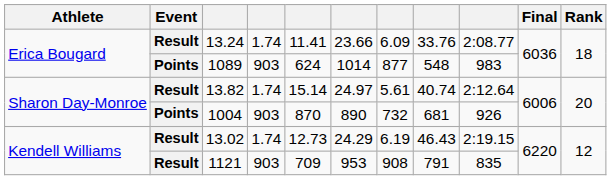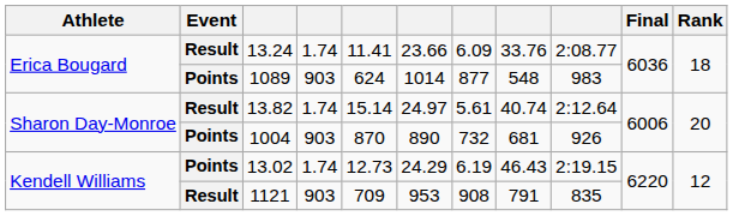 <table class=wikitable style=font-size:90%>
 <tr>
 <th>Athlete</th>
 <th>Event</th>
 <th></th>
 <th></th>
 <th></th>
 <th></th>
 <th></th>
 <th></th>
 <th></th>
 <th>Final</th>
 <th>Rank</th>
 </tr>
 <tr align=center>
 <td rowspan=2 style=text-align:left><a href='#'>Erica Bougard</a></td>
 <th style=font-size:95%>Result</th>
 <td>13.24</td>
 <td>1.74</td>
 <td>11.41</td>
 <td>23.66</td>
 <td>6.09</td>
 <td>33.76</td>
 <td>2:08.77</td>
 <td rowspan=2>6036</td>
 <td rowspan=2>18</td>
 </tr>
 <tr align=center>
 <th style=font-size:95%>Points</th>
 <td>1089</td>
 <td>903</td>
 <td>624</td>
 <td>1014</td>
 <td>877</td>
 <td>548</td>
 <td>983</td>
 </tr>
 <tr align=center>
 <td rowspan=2 style=text-align:left><a href='#'>Sharon Day-Monroe</a></td>
 <th style=font-size:95%>Result</th>
 <td>13.82</td>
 <td>1.74</td>
 <td>15.14</td>
 <td>24.97</td>
 <td>5.61</td>
 <td>40.74</td>
 <td>2:12.64 <strong></strong></td>
 <td rowspan=2>6006</td>
 <td rowspan=2>20</td>
 </tr>
 <tr align=center>
 <th style=font-size:95%>Points</th>
 <td>1004</td>
 <td>903</td>
 <td>870</td>
 <td>890</td>
 <td>732</td>
 <td>681</td>
 <td>926</td>
 </tr>
 <tr align=center>
 <td rowspan=2 style=text-align:left><a href='#'>Kendell Williams</a></td>
-<th style=font-size:95%>Result</th>
+<th style=font-size:95%>Points</th>
 <td>13.02</td>
 <td>1.74</td>
 <td>12.73</td>
 <td>24.29</td>
 <td>6.19</td>
 <td>46.43</td>
 <td>2:19.15</td>
 <td rowspan=2>6220</td>
 <td rowspan=2>12</td>
 </tr>
 <tr align=center>
 <th style=font-size:95%>Result</th>
 <td>1121</td>
 <td>903</td>
 <td>709</td>
 <td>953</td>
 <td>908</td>
 <td>791</td>
 <td>835</td>
 </tr>
 </table>
